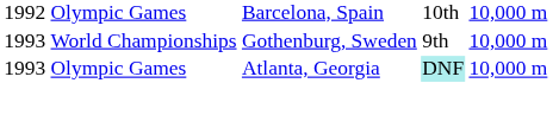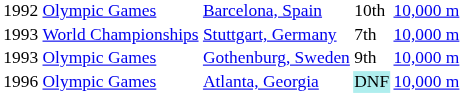 <table>
 <tr>
 <td>1992</td>
 <td><a href='#'>Olympic Games</a></td>
 <td><a href='#'>Barcelona, Spain</a></td>
 <td>10th</td>
 <td><a href='#'>10,000 m</a></td>
 </tr>
 <tr>
 <td>1993</td>
 <td><a href='#'>World Championships</a></td>
+<td><a href='#'>Stuttgart, Germany</a></td>
+<td>7th</td>
+<td><a href='#'>10,000 m</a></td>
+</tr>
+<tr>
+<td>1993</td>
+<td><a href='#'>Olympic Games</a></td>
 <td><a href='#'>Gothenburg, Sweden</a></td>
 <td>9th</td>
 <td><a href='#'>10,000 m</a></td>
 </tr>
 <tr>
-<td>1993</td>
+<td>1996</td>
 <td><a href='#'>Olympic Games</a></td>
 <td><a href='#'>Atlanta, Georgia</a></td>
 <td style="background: paleturquoise;">DNF</td>
 <td><a href='#'>10,000 m</a></td>
 </tr>
 </table>
